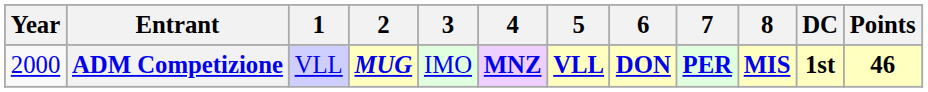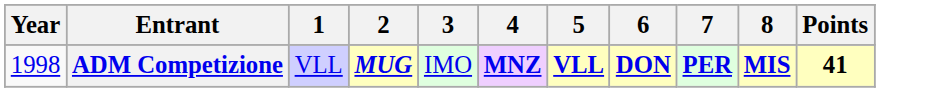 <table class="wikitable" style="text-align:center; font-size:85%">
 <tr>
 <th>Year</th>
 <th>Entrant</th>
 <th>1</th>
 <th>2</th>
 <th>3</th>
 <th>4</th>
 <th>5</th>
 <th>6</th>
 <th>7</th>
 <th>8</th>
-<th>DC</th>
 <th>Points</th>
 </tr>
 <tr>
-<td><a href='#'>2000</a></td>
+<td><a href='#'>1998</a></td>
 <th nowrap><a href='#'>ADM Competizione</a></th>
 <td style="background:#CFCFFF;"><a href='#'>VLL</a><br></td>
 <td style="background:#FFFFBF;"><strong><em><a href='#'>MUG</a></em></strong><br></td>
 <td style="background:#DFFFDF;"><a href='#'>IMO</a><br></td>
 <td style="background:#EFCFFF;"><strong><a href='#'>MNZ</a></strong><br></td>
 <td style="background:#FFFFBF;"><strong><a href='#'>VLL</a></strong><br></td>
 <td style="background:#FFFFBF;"><strong><a href='#'>DON</a></strong><br></td>
 <td style="background:#DFFFDF;"><strong><a href='#'>PER</a><br></strong></td>
 <td style="background:#FFFFBF;"><strong><a href='#'>MIS</a></strong><br></td>
-<td style="background:#FFFFBF;"><strong>1st</strong></td>
-<td style="background:#FFFFBF;"><strong>46</strong></td>
+<td style="background:#FFFFBF;"><strong>41</strong></td>
 </tr>
 </table>
